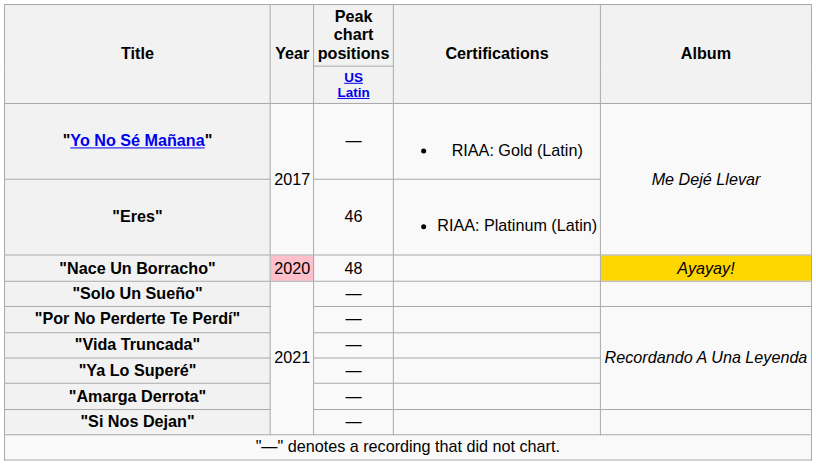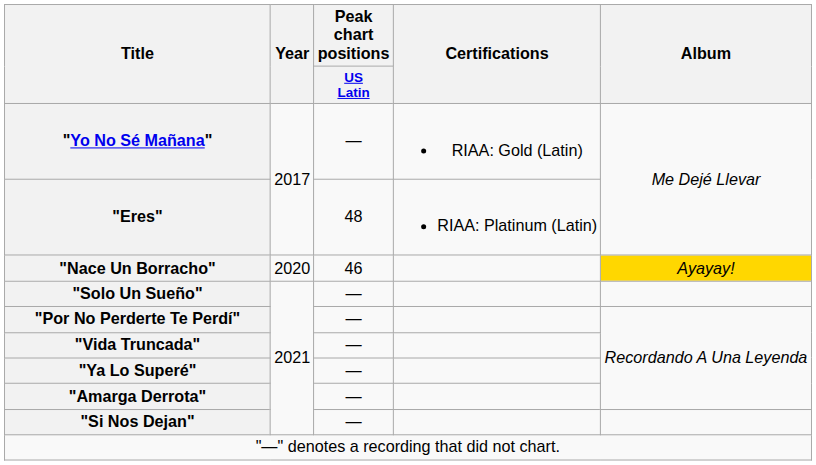 <table class="wikitable plainrowheaders" style="text-align:center;">
 <tr>
 <th scope="col" rowspan="2" style="width:16em;">Title</th>
 <th rowspan="2">Year</th>
 <th colspan="1">Peak chart positions</th>
 <th rowspan="2">Certifications</th>
 <th rowspan="2">Album</th>
 </tr>
 <tr style="font-size:smaller;">
 <th scope="col" style="width:3em;"><a href='#'>US<br>Latin</a><br></th>
 </tr>
 <tr>
 <th scope="row">"<a href='#'>Yo No Sé Mañana</a>"</th>
 <td rowspan="2">2017</td>
 <td>—</td>
 <td><br><ul><li>RIAA: Gold (Latin)</li></ul></td>
 <td rowspan="2"><em>Me Dejé Llevar</em></td>
 </tr>
 <tr>
 <th scope="row">"Eres"</th>
-<td>46</td>
+<td>48</td>
 <td><br><ul><li>RIAA: Platinum (Latin)</li></ul></td>
 </tr>
 <tr>
 <th scope="row">"Nace Un Borracho"</th>
-<td style="background: pink;">2020</td>
-<td>48</td>
+<td>2020</td>
+<td>46</td>
 <td></td>
 <td style="background: gold;"><em>Ayayay!</em></td>
 </tr>
 <tr>
 <th scope="row">"Solo Un Sueño"</th>
 <td rowspan="6">2021</td>
 <td>—</td>
 <td></td>
 <td></td>
 </tr>
 <tr>
 <th scope="row">"Por No Perderte Te Perdí" <br></th>
 <td>—</td>
 <td></td>
 <td rowspan="4"><em>Recordando A Una Leyenda</em></td>
 </tr>
 <tr>
 <th scope="row">"Vida Truncada" <br></th>
 <td>—</td>
 <td></td>
 </tr>
 <tr>
 <th scope="row">"Ya Lo Superé" <br></th>
 <td>—</td>
 <td></td>
 </tr>
 <tr>
 <th scope="row">"Amarga Derrota" <br></th>
 <td>—</td>
 <td></td>
 </tr>
 <tr>
 <th scope="row">"Si Nos Dejan"<br></th>
 <td>—</td>
 <td></td>
 <td></td>
 </tr>
 <tr>
 <td colspan="10">"—" denotes a recording that did not chart.</td>
 </tr>
 </table>
